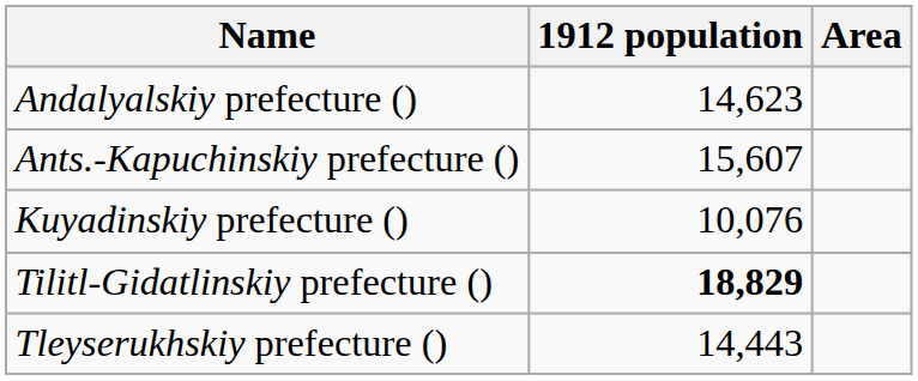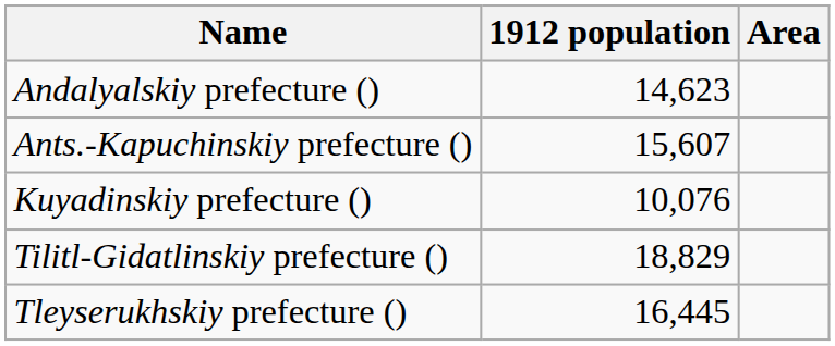 <table class="wikitable sortable">
 <tr>
 <th>Name</th>
 <th>1912 population</th>
 <th>Area</th>
 </tr>
 <tr>
 <td><em>Andalyalskiy</em> prefecture ()</td>
 <td align="right">14,623</td>
 <td></td>
 </tr>
 <tr>
 <td><em>Ants.-Kapuchinskiy</em> prefecture ()</td>
 <td align="right">15,607</td>
 <td></td>
 </tr>
 <tr>
 <td><em>Kuyadinskiy</em> prefecture ()</td>
 <td align="right">10,076</td>
 <td></td>
 </tr>
 <tr>
 <td><em>Tilitl-Gidatlinskiy</em> prefecture ()</td>
-<td align="right"><strong>18,829</strong></td>
+<td align="right">18,829</td>
 <td></td>
 </tr>
 <tr>
 <td><em>Tleyserukhskiy</em> prefecture ()</td>
-<td align="right">14,443</td>
+<td align="right">16,445</td>
 <td></td>
 </tr>
 </table>
